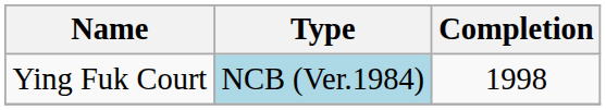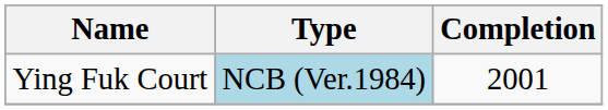 <table class="wikitable" style="text-align: center">
 <tr>
 <th>Name</th>
 <th>Type</th>
 <th>Completion</th>
 </tr>
 <tr>
 <td>Ying Fuk Court</td>
 <td rowspan="1" style="background: lightblue;">NCB (Ver.1984)</td>
-<td rowspan="1">1998</td>
+<td rowspan="1">2001</td>
 </tr>
 <tr>
 </tr>
 </table>
